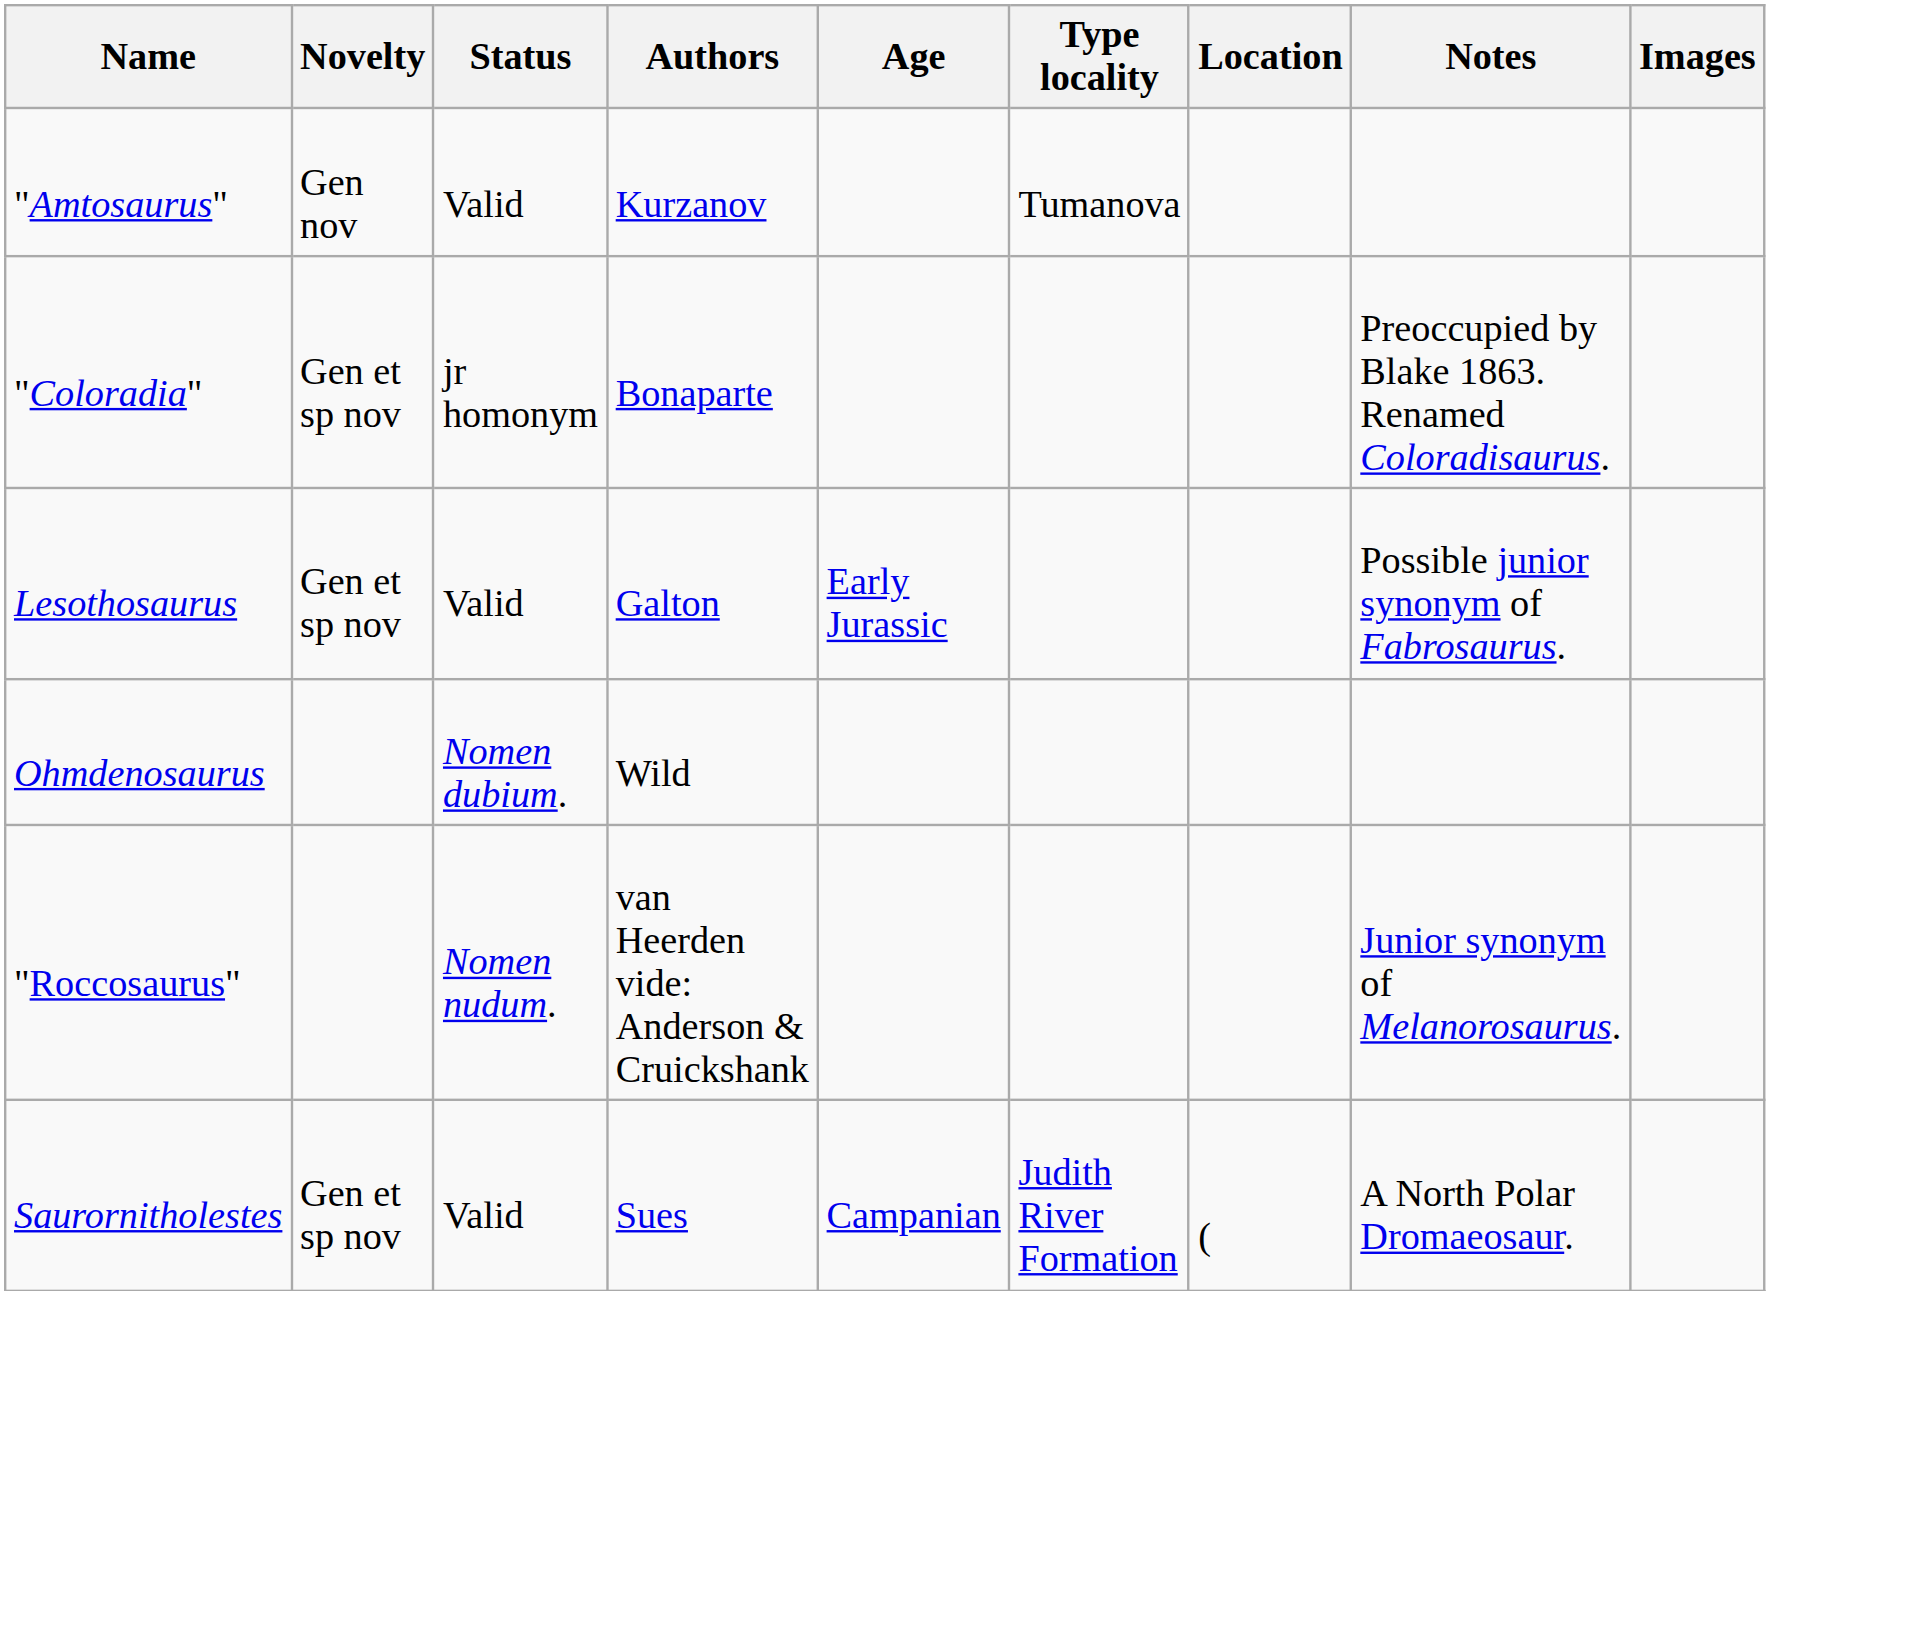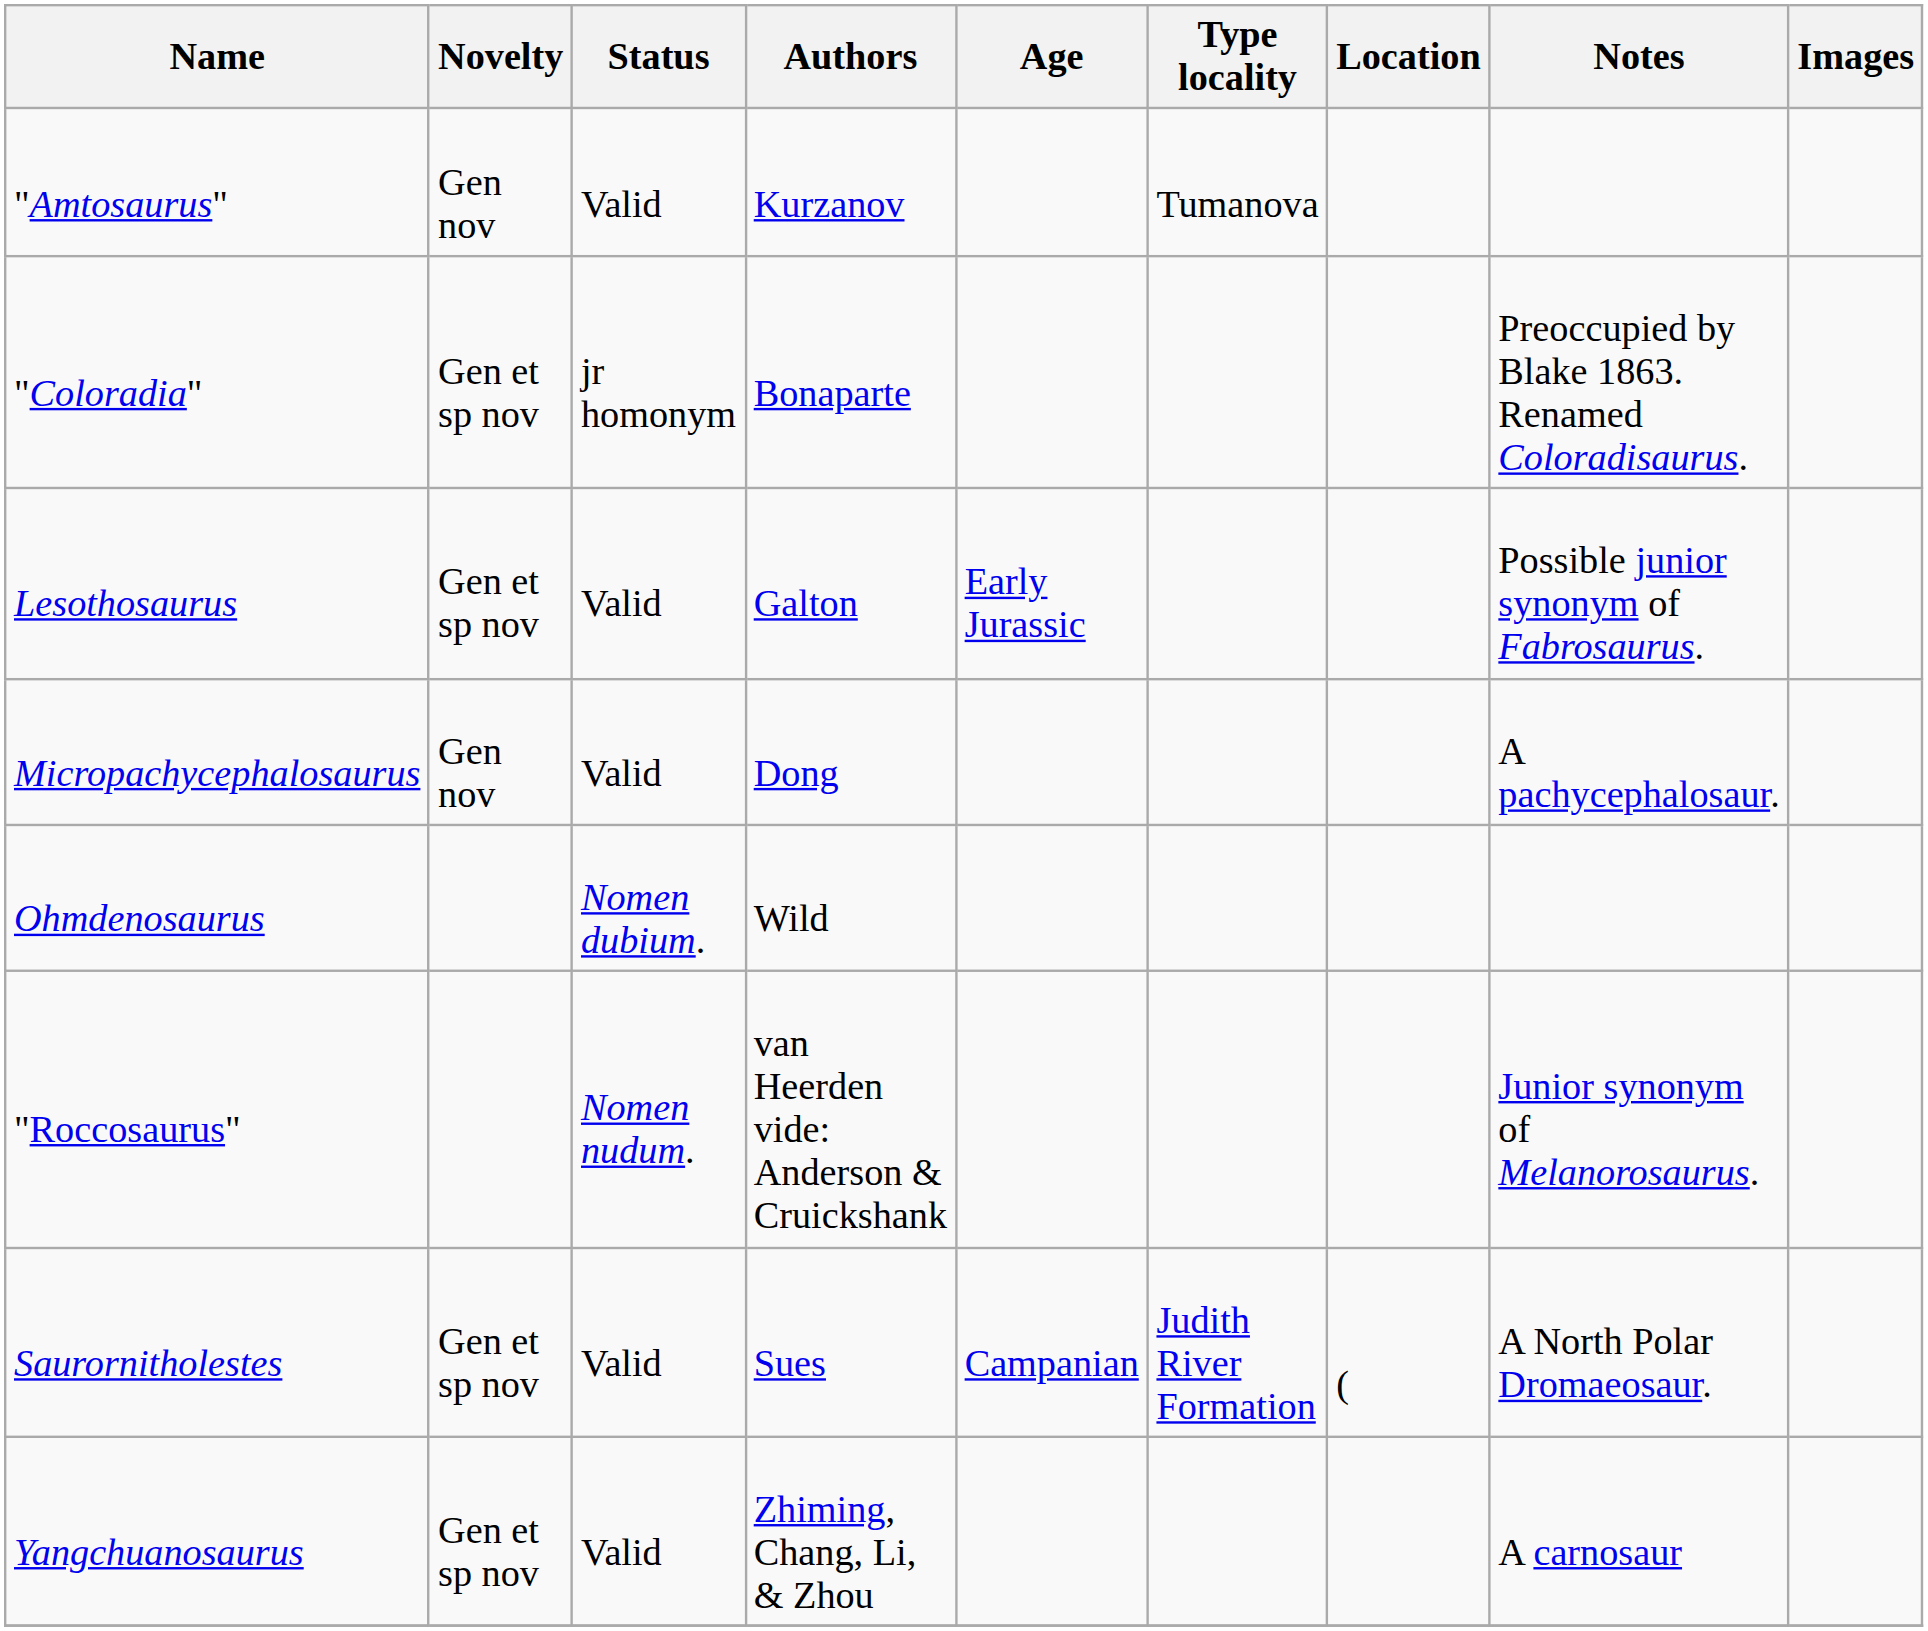 <table class="wikitable sortable" align="center" width="100%">
 <tr>
 <th>Name</th>
 <th>Novelty</th>
 <th>Status</th>
 <th>Authors</th>
 <th>Age</th>
 <th>Type locality</th>
 <th>Location</th>
 <th>Notes</th>
 <th>Images</th>
 </tr>
 <tr>
 <td><br>"<em><a href='#'>Amtosaurus</a></em>"</td>
 <td><br>Gen nov</td>
 <td><br>Valid</td>
 <td><br><a href='#'>Kurzanov</a></td>
 <td></td>
 <td><br>Tumanova</td>
 <td></td>
 <td></td>
 <td></td>
 </tr>
 <tr>
 <td><br>"<em><a href='#'>Coloradia</a></em>"</td>
 <td><br>Gen et sp nov</td>
 <td><br>jr homonym</td>
 <td><br><a href='#'>Bonaparte</a></td>
 <td></td>
 <td></td>
 <td></td>
 <td><br>Preoccupied by Blake 1863. Renamed <em><a href='#'>Coloradisaurus</a></em>.</td>
 <td></td>
 </tr>
 <tr>
 <td><br><em><a href='#'>Lesothosaurus</a></em></td>
 <td><br>Gen et sp nov</td>
 <td><br>Valid</td>
 <td><br><a href='#'>Galton</a></td>
 <td><br><a href='#'>Early Jurassic</a></td>
 <td></td>
 <td><br></td>
 <td><br>Possible <a href='#'>junior synonym</a> of <em><a href='#'>Fabrosaurus</a></em>.</td>
 <td><br></td>
 </tr>
 <tr>
+<td><br><em><a href='#'>Micropachycephalosaurus</a></em></td>
+<td><br>Gen nov</td>
+<td><br>Valid</td>
+<td><br><a href='#'>Dong</a></td>
+<td></td>
+<td></td>
+<td><br></td>
+<td><br>A <a href='#'>pachycephalosaur</a>.</td>
+<td><br></td>
+</tr>
+<tr>
 <td><br><em><a href='#'>Ohmdenosaurus</a></em></td>
 <td></td>
 <td><br><em><a href='#'>Nomen dubium</a></em>.</td>
 <td><br>Wild</td>
 <td></td>
 <td></td>
 <td><br></td>
 <td></td>
 <td></td>
 </tr>
 <tr>
 <td><br>"<a href='#'>Roccosaurus</a>"</td>
 <td></td>
 <td><br><em><a href='#'>Nomen nudum</a></em>.</td>
 <td><br>van Heerden vide: Anderson & Cruickshank</td>
 <td></td>
 <td></td>
 <td></td>
 <td><br><a href='#'>Junior synonym</a> of <em><a href='#'>Melanorosaurus</a></em>.</td>
 <td></td>
 </tr>
 <tr>
 <td><br><em><a href='#'>Saurornitholestes</a></em></td>
 <td><br>Gen et sp nov</td>
 <td><br>Valid</td>
 <td><br><a href='#'>Sues</a></td>
 <td><br><a href='#'>Campanian</a></td>
 <td><br><a href='#'>Judith River Formation</a></td>
 <td><br><br>(</td>
 <td><br>A North Polar <a href='#'>Dromaeosaur</a>.</td>
 <td><br></td>
 </tr>
 <tr>
+<td><br><em><a href='#'>Yangchuanosaurus</a></em></td>
+<td><br>Gen et sp nov</td>
+<td><br>Valid</td>
+<td><br><a href='#'>Zhiming</a>, Chang, Li, & Zhou</td>
+<td></td>
+<td></td>
+<td><br></td>
+<td><br>A <a href='#'>carnosaur</a></td>
+<td><br></td>
+</tr>
+<tr>
 </tr>
 </table>
